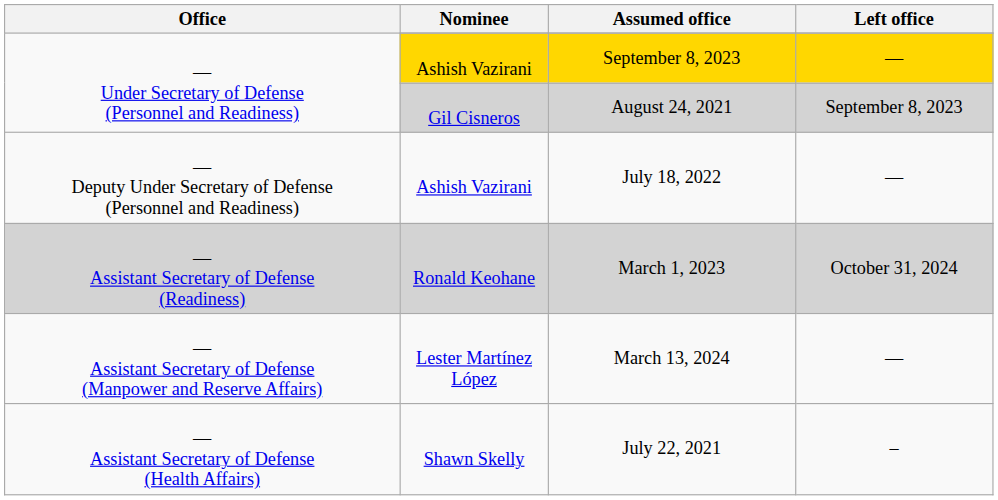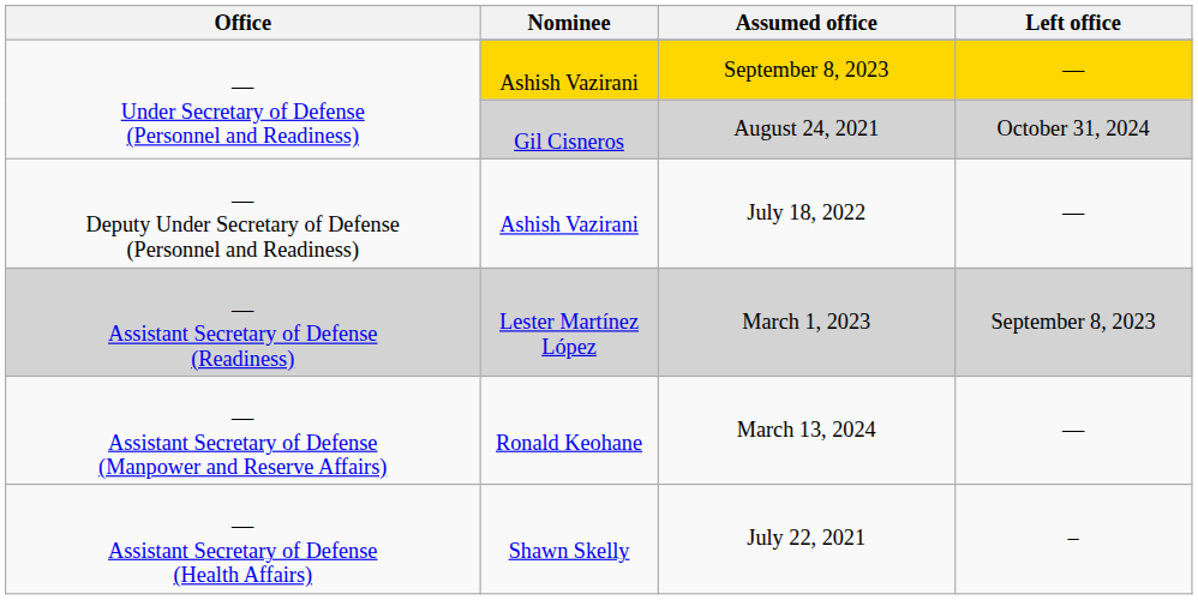 <table class="wikitable sortable" style="text-align:center">
 <tr>
 <th style="width:40%;">Office</th>
 <th style="width:15%;">Nominee</th>
 <th style="width:25%;" data-sort-type="date">Assumed office</th>
 <th style="width:20%;" data-sort-type="date">Left office</th>
 </tr>
 <tr>
 <td rowspan=3><br>—<br><a href='#'>Under Secretary of Defense<br>(Personnel and Readiness)</a></td>
 </tr>
 <tr style="background:gold;">
 <td><br> Ashish Vazirani</td>
 <td>September 8, 2023</td>
 <td>—</td>
 </tr>
 <tr style="background:lightgray;">
 <td><br><a href='#'>Gil Cisneros</a></td>
 <td data-sort-value="August 24, 2021">August 24, 2021<br></td>
-<td>September 8, 2023</td>
+<td>October 31, 2024</td>
 </tr>
 <tr>
 <td><br>—<br>Deputy Under Secretary of Defense<br>(Personnel and Readiness)</td>
 <td><br><a href='#'>Ashish Vazirani</a></td>
 <td data-sort-value="July 18, 2022">July 18, 2022<br></td>
 <td>—</td>
 </tr>
 <tr style="background:lightgray;">
 <td><br>—<br><a href='#'>Assistant Secretary of Defense<br>(Readiness)</a></td>
-<td><br><a href='#'>Ronald Keohane</a></td>
+<td><br><a href='#'>Lester Martínez López</a></td>
 <td data-sort-value="March 1, 2023">March 1, 2023<br></td>
-<td>October 31, 2024</td>
+<td>September 8, 2023</td>
 </tr>
 <tr>
 <td><br>—<br><a href='#'>Assistant Secretary of Defense<br>(Manpower and Reserve Affairs)</a></td>
-<td><br><a href='#'>Lester Martínez López</a></td>
+<td><br><a href='#'>Ronald Keohane</a></td>
 <td>March 13, 2024<br></td>
 <td>—</td>
 </tr>
 <tr>
 <td><br>—<br><a href='#'>Assistant Secretary of Defense<br>(Health Affairs)</a></td>
 <td><br><a href='#'>Shawn Skelly</a></td>
 <td data-sort-value="July 22, 2021">July 22, 2021<br></td>
 <td>–</td>
 </tr>
 </table>
